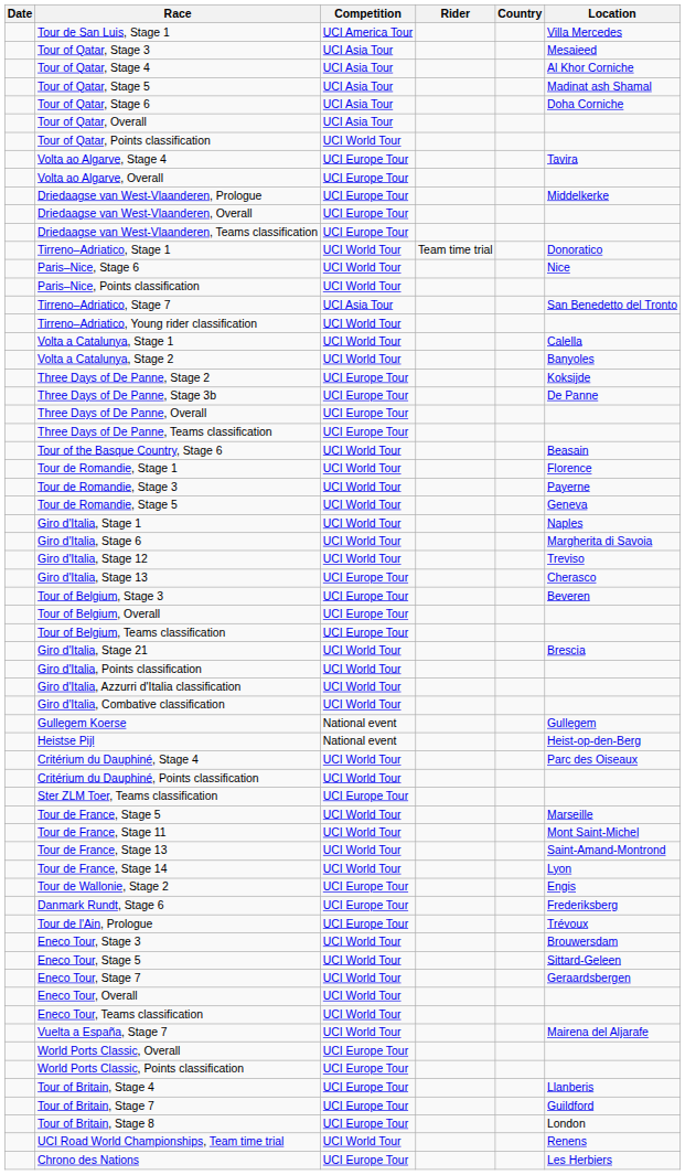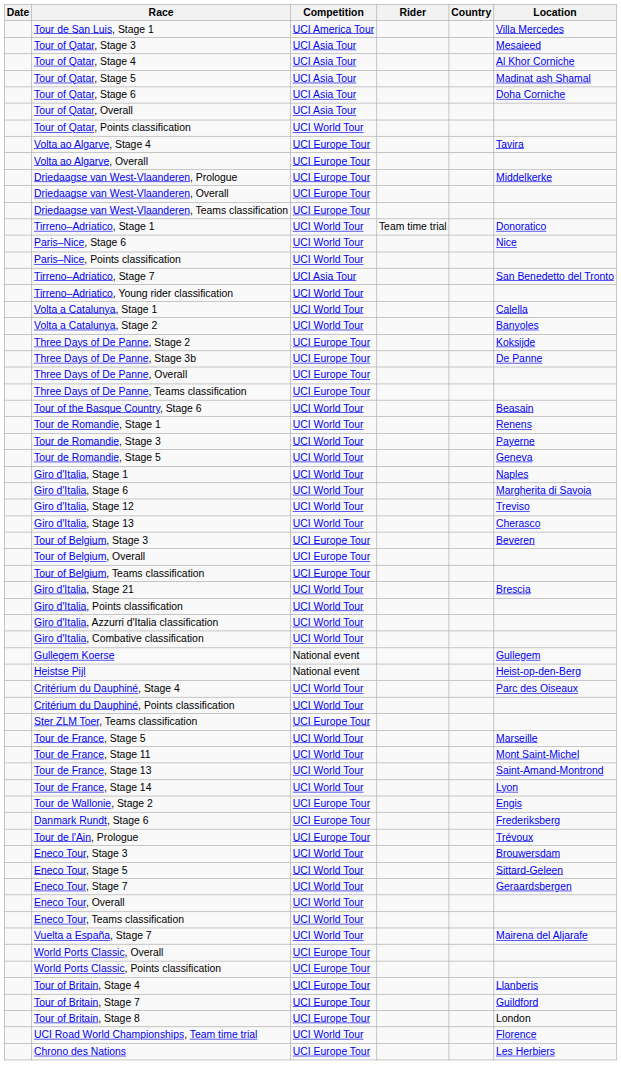 <table class="wikitable sortable">
 <tr>
 <th>Date</th>
 <th>Race</th>
 <th>Competition</th>
 <th>Rider</th>
 <th>Country</th>
 <th>Location</th>
 </tr>
 <tr>
 <td></td>
 <td><a href='#'>Tour de San Luis</a>, Stage 1</td>
 <td><a href='#'>UCI America Tour</a></td>
 <td></td>
 <td></td>
 <td><a href='#'>Villa Mercedes</a></td>
 </tr>
 <tr>
 <td></td>
 <td><a href='#'>Tour of Qatar</a>, Stage 3</td>
 <td><a href='#'>UCI Asia Tour</a></td>
 <td></td>
 <td></td>
 <td><a href='#'>Mesaieed</a></td>
 </tr>
 <tr>
 <td></td>
 <td><a href='#'>Tour of Qatar</a>, Stage 4</td>
 <td><a href='#'>UCI Asia Tour</a></td>
 <td></td>
 <td></td>
 <td><a href='#'>Al Khor Corniche</a></td>
 </tr>
 <tr>
 <td></td>
 <td><a href='#'>Tour of Qatar</a>, Stage 5</td>
 <td><a href='#'>UCI Asia Tour</a></td>
 <td></td>
 <td></td>
 <td><a href='#'>Madinat ash Shamal</a></td>
 </tr>
 <tr>
 <td></td>
 <td><a href='#'>Tour of Qatar</a>, Stage 6</td>
 <td><a href='#'>UCI Asia Tour</a></td>
 <td></td>
 <td></td>
 <td><a href='#'>Doha Corniche</a></td>
 </tr>
 <tr>
 <td></td>
 <td><a href='#'>Tour of Qatar</a>, Overall</td>
 <td><a href='#'>UCI Asia Tour</a></td>
 <td></td>
 <td></td>
 <td></td>
 </tr>
 <tr>
 <td></td>
 <td><a href='#'>Tour of Qatar</a>, Points classification</td>
 <td><a href='#'>UCI World Tour</a></td>
 <td></td>
 <td></td>
 <td></td>
 </tr>
 <tr>
 <td></td>
 <td><a href='#'>Volta ao Algarve</a>, Stage 4</td>
 <td><a href='#'>UCI Europe Tour</a></td>
 <td></td>
 <td></td>
 <td><a href='#'>Tavira</a></td>
 </tr>
 <tr>
 <td></td>
 <td><a href='#'>Volta ao Algarve</a>, Overall</td>
 <td><a href='#'>UCI Europe Tour</a></td>
 <td></td>
 <td></td>
 <td></td>
 </tr>
 <tr>
 <td></td>
 <td><a href='#'>Driedaagse van West-Vlaanderen</a>, Prologue</td>
 <td><a href='#'>UCI Europe Tour</a></td>
 <td></td>
 <td></td>
 <td><a href='#'>Middelkerke</a></td>
 </tr>
 <tr>
 <td></td>
 <td><a href='#'>Driedaagse van West-Vlaanderen</a>, Overall</td>
 <td><a href='#'>UCI Europe Tour</a></td>
 <td></td>
 <td></td>
 <td></td>
 </tr>
 <tr>
 <td></td>
 <td><a href='#'>Driedaagse van West-Vlaanderen</a>, Teams classification</td>
 <td><a href='#'>UCI Europe Tour</a></td>
 <td align="center"></td>
 <td></td>
 <td></td>
 </tr>
 <tr>
 <td></td>
 <td><a href='#'>Tirreno–Adriatico</a>, Stage 1</td>
 <td><a href='#'>UCI World Tour</a></td>
 <td>Team time trial</td>
 <td></td>
 <td><a href='#'>Donoratico</a></td>
 </tr>
 <tr>
 <td></td>
 <td><a href='#'>Paris–Nice</a>, Stage 6</td>
 <td><a href='#'>UCI World Tour</a></td>
 <td></td>
 <td></td>
 <td><a href='#'>Nice</a></td>
 </tr>
 <tr>
 <td></td>
 <td><a href='#'>Paris–Nice</a>, Points classification</td>
 <td><a href='#'>UCI World Tour</a></td>
 <td></td>
 <td></td>
 <td></td>
 </tr>
 <tr>
 <td></td>
 <td><a href='#'>Tirreno–Adriatico</a>, Stage 7</td>
 <td><a href='#'>UCI Asia Tour</a></td>
 <td></td>
 <td></td>
 <td><a href='#'>San Benedetto del Tronto</a></td>
 </tr>
 <tr>
 <td></td>
 <td><a href='#'>Tirreno–Adriatico</a>, Young rider classification</td>
 <td><a href='#'>UCI World Tour</a></td>
 <td></td>
 <td></td>
 <td></td>
 </tr>
 <tr>
 <td></td>
 <td><a href='#'>Volta a Catalunya</a>, Stage 1</td>
 <td><a href='#'>UCI World Tour</a></td>
 <td></td>
 <td></td>
 <td><a href='#'>Calella</a></td>
 </tr>
 <tr>
 <td></td>
 <td><a href='#'>Volta a Catalunya</a>, Stage 2</td>
 <td><a href='#'>UCI World Tour</a></td>
 <td></td>
 <td></td>
 <td><a href='#'>Banyoles</a></td>
 </tr>
 <tr>
 <td></td>
 <td><a href='#'>Three Days of De Panne</a>, Stage 2</td>
 <td><a href='#'>UCI Europe Tour</a></td>
 <td></td>
 <td></td>
 <td><a href='#'>Koksijde</a></td>
 </tr>
 <tr>
 <td></td>
 <td><a href='#'>Three Days of De Panne</a>, Stage 3b</td>
 <td><a href='#'>UCI Europe Tour</a></td>
 <td></td>
 <td></td>
 <td><a href='#'>De Panne</a></td>
 </tr>
 <tr>
 <td></td>
 <td><a href='#'>Three Days of De Panne</a>, Overall</td>
 <td><a href='#'>UCI Europe Tour</a></td>
 <td></td>
 <td></td>
 <td></td>
 </tr>
 <tr>
 <td></td>
 <td><a href='#'>Three Days of De Panne</a>, Teams classification</td>
 <td><a href='#'>UCI Europe Tour</a></td>
 <td align="center"></td>
 <td></td>
 <td></td>
 </tr>
 <tr>
 <td></td>
 <td><a href='#'>Tour of the Basque Country</a>, Stage 6</td>
 <td><a href='#'>UCI World Tour</a></td>
 <td></td>
 <td></td>
 <td><a href='#'>Beasain</a></td>
 </tr>
 <tr>
 <td></td>
 <td><a href='#'>Tour de Romandie</a>, Stage 1</td>
 <td><a href='#'>UCI World Tour</a></td>
 <td></td>
 <td></td>
-<td><a href='#'>Florence</a></td>
+<td><a href='#'>Renens</a></td>
 </tr>
 <tr>
 <td></td>
 <td><a href='#'>Tour de Romandie</a>, Stage 3</td>
 <td><a href='#'>UCI World Tour</a></td>
 <td></td>
 <td></td>
 <td><a href='#'>Payerne</a></td>
 </tr>
 <tr>
 <td></td>
 <td><a href='#'>Tour de Romandie</a>, Stage 5</td>
 <td><a href='#'>UCI World Tour</a></td>
 <td></td>
 <td></td>
 <td><a href='#'>Geneva</a></td>
 </tr>
 <tr>
 <td></td>
 <td><a href='#'>Giro d'Italia</a>, Stage 1</td>
 <td><a href='#'>UCI World Tour</a></td>
 <td></td>
 <td></td>
 <td><a href='#'>Naples</a></td>
 </tr>
 <tr>
 <td></td>
 <td><a href='#'>Giro d'Italia</a>, Stage 6</td>
 <td><a href='#'>UCI World Tour</a></td>
 <td></td>
 <td></td>
 <td><a href='#'>Margherita di Savoia</a></td>
 </tr>
 <tr>
 <td></td>
 <td><a href='#'>Giro d'Italia</a>, Stage 12</td>
 <td><a href='#'>UCI World Tour</a></td>
 <td></td>
 <td></td>
 <td><a href='#'>Treviso</a></td>
 </tr>
 <tr>
 <td></td>
 <td><a href='#'>Giro d'Italia</a>, Stage 13</td>
-<td><a href='#'>UCI Europe Tour</a></td>
+<td><a href='#'>UCI World Tour</a></td>
 <td></td>
 <td></td>
 <td><a href='#'>Cherasco</a></td>
 </tr>
 <tr>
 <td></td>
 <td><a href='#'>Tour of Belgium</a>, Stage 3</td>
 <td><a href='#'>UCI Europe Tour</a></td>
 <td></td>
 <td></td>
 <td><a href='#'>Beveren</a></td>
 </tr>
 <tr>
 <td></td>
 <td><a href='#'>Tour of Belgium</a>, Overall</td>
 <td><a href='#'>UCI Europe Tour</a></td>
 <td></td>
 <td></td>
 <td></td>
 </tr>
 <tr>
 <td></td>
 <td><a href='#'>Tour of Belgium</a>, Teams classification</td>
 <td><a href='#'>UCI Europe Tour</a></td>
 <td align="center"></td>
 <td></td>
 <td></td>
 </tr>
 <tr>
 <td></td>
 <td><a href='#'>Giro d'Italia</a>, Stage 21</td>
 <td><a href='#'>UCI World Tour</a></td>
 <td></td>
 <td></td>
 <td><a href='#'>Brescia</a></td>
 </tr>
 <tr>
 <td></td>
 <td><a href='#'>Giro d'Italia</a>, Points classification</td>
 <td><a href='#'>UCI World Tour</a></td>
 <td></td>
 <td></td>
 <td></td>
 </tr>
 <tr>
 <td></td>
 <td><a href='#'>Giro d'Italia</a>, Azzurri d'Italia classification</td>
 <td><a href='#'>UCI World Tour</a></td>
 <td></td>
 <td></td>
 <td></td>
 </tr>
 <tr>
 <td></td>
 <td><a href='#'>Giro d'Italia</a>, Combative classification</td>
 <td><a href='#'>UCI World Tour</a></td>
 <td></td>
 <td></td>
 <td></td>
 </tr>
 <tr>
 <td></td>
 <td><a href='#'>Gullegem Koerse</a></td>
 <td>National event</td>
 <td></td>
 <td></td>
 <td><a href='#'>Gullegem</a></td>
 </tr>
 <tr>
 <td></td>
 <td><a href='#'>Heistse Pijl</a></td>
 <td>National event</td>
 <td></td>
 <td></td>
 <td><a href='#'>Heist-op-den-Berg</a></td>
 </tr>
 <tr>
 <td></td>
 <td><a href='#'>Critérium du Dauphiné</a>, Stage 4</td>
 <td><a href='#'>UCI World Tour</a></td>
 <td></td>
 <td></td>
 <td><a href='#'>Parc des Oiseaux</a></td>
 </tr>
 <tr>
 <td></td>
 <td><a href='#'>Critérium du Dauphiné</a>, Points classification</td>
 <td><a href='#'>UCI World Tour</a></td>
 <td></td>
 <td></td>
 <td></td>
 </tr>
 <tr>
 <td></td>
 <td><a href='#'>Ster ZLM Toer</a>, Teams classification</td>
 <td><a href='#'>UCI Europe Tour</a></td>
 <td align="center"></td>
 <td></td>
 <td></td>
 </tr>
 <tr>
 <td></td>
 <td><a href='#'>Tour de France</a>, Stage 5</td>
 <td><a href='#'>UCI World Tour</a></td>
 <td></td>
 <td></td>
 <td><a href='#'>Marseille</a></td>
 </tr>
 <tr>
 <td></td>
 <td><a href='#'>Tour de France</a>, Stage 11</td>
 <td><a href='#'>UCI World Tour</a></td>
 <td></td>
 <td></td>
 <td><a href='#'>Mont Saint-Michel</a></td>
 </tr>
 <tr>
 <td></td>
 <td><a href='#'>Tour de France</a>, Stage 13</td>
 <td><a href='#'>UCI World Tour</a></td>
 <td></td>
 <td></td>
 <td><a href='#'>Saint-Amand-Montrond</a></td>
 </tr>
 <tr>
 <td></td>
 <td><a href='#'>Tour de France</a>, Stage 14</td>
 <td><a href='#'>UCI World Tour</a></td>
 <td></td>
 <td></td>
 <td><a href='#'>Lyon</a></td>
 </tr>
 <tr>
 <td></td>
 <td><a href='#'>Tour de Wallonie</a>, Stage 2</td>
 <td><a href='#'>UCI Europe Tour</a></td>
 <td></td>
 <td></td>
 <td><a href='#'>Engis</a></td>
 </tr>
 <tr>
 <td></td>
 <td><a href='#'>Danmark Rundt</a>, Stage 6</td>
 <td><a href='#'>UCI Europe Tour</a></td>
 <td></td>
 <td></td>
 <td><a href='#'>Frederiksberg</a></td>
 </tr>
 <tr>
 <td></td>
 <td><a href='#'>Tour de l'Ain</a>, Prologue</td>
 <td><a href='#'>UCI Europe Tour</a></td>
 <td></td>
 <td></td>
 <td><a href='#'>Trévoux</a></td>
 </tr>
 <tr>
 <td></td>
 <td><a href='#'>Eneco Tour</a>, Stage 3</td>
 <td><a href='#'>UCI World Tour</a></td>
 <td></td>
 <td></td>
 <td><a href='#'>Brouwersdam</a></td>
 </tr>
 <tr>
 <td></td>
 <td><a href='#'>Eneco Tour</a>, Stage 5</td>
 <td><a href='#'>UCI World Tour</a></td>
 <td></td>
 <td></td>
 <td><a href='#'>Sittard-Geleen</a></td>
 </tr>
 <tr>
 <td></td>
 <td><a href='#'>Eneco Tour</a>, Stage 7</td>
 <td><a href='#'>UCI World Tour</a></td>
 <td></td>
 <td></td>
 <td><a href='#'>Geraardsbergen</a></td>
 </tr>
 <tr>
 <td></td>
 <td><a href='#'>Eneco Tour</a>, Overall</td>
 <td><a href='#'>UCI World Tour</a></td>
 <td></td>
 <td align="center"></td>
 <td></td>
 </tr>
 <tr>
 <td></td>
 <td><a href='#'>Eneco Tour</a>, Teams classification</td>
 <td><a href='#'>UCI World Tour</a></td>
 <td align="center"></td>
 <td align="center"></td>
 <td></td>
 </tr>
 <tr>
 <td></td>
 <td><a href='#'>Vuelta a España</a>, Stage 7</td>
 <td><a href='#'>UCI World Tour</a></td>
 <td></td>
 <td></td>
 <td><a href='#'>Mairena del Aljarafe</a></td>
 </tr>
 <tr>
 <td></td>
 <td><a href='#'>World Ports Classic</a>, Overall</td>
 <td><a href='#'>UCI Europe Tour</a></td>
 <td></td>
 <td align="center"></td>
 <td></td>
 </tr>
 <tr>
 <td></td>
 <td><a href='#'>World Ports Classic</a>, Points classification</td>
 <td><a href='#'>UCI Europe Tour</a></td>
 <td></td>
 <td align="center"></td>
 <td></td>
 </tr>
 <tr>
 <td></td>
 <td><a href='#'>Tour of Britain</a>, Stage 4</td>
 <td><a href='#'>UCI Europe Tour</a></td>
 <td></td>
 <td></td>
 <td><a href='#'>Llanberis</a></td>
 </tr>
 <tr>
 <td></td>
 <td><a href='#'>Tour of Britain</a>, Stage 7</td>
 <td><a href='#'>UCI Europe Tour</a></td>
 <td></td>
 <td></td>
 <td><a href='#'>Guildford</a></td>
 </tr>
 <tr>
 <td></td>
 <td><a href='#'>Tour of Britain</a>, Stage 8</td>
 <td><a href='#'>UCI Europe Tour</a></td>
 <td></td>
 <td></td>
 <td>London</td>
 </tr>
 <tr>
 <td></td>
 <td><a href='#'>UCI Road World Championships</a>, <a href='#'>Team time trial</a></td>
 <td><a href='#'>UCI World Tour</a></td>
 <td align="center"></td>
 <td></td>
-<td><a href='#'>Renens</a></td>
+<td><a href='#'>Florence</a></td>
 </tr>
 <tr>
 <td></td>
 <td><a href='#'>Chrono des Nations</a></td>
 <td><a href='#'>UCI Europe Tour</a></td>
 <td></td>
 <td></td>
 <td><a href='#'>Les Herbiers</a></td>
 </tr>
 </table>
